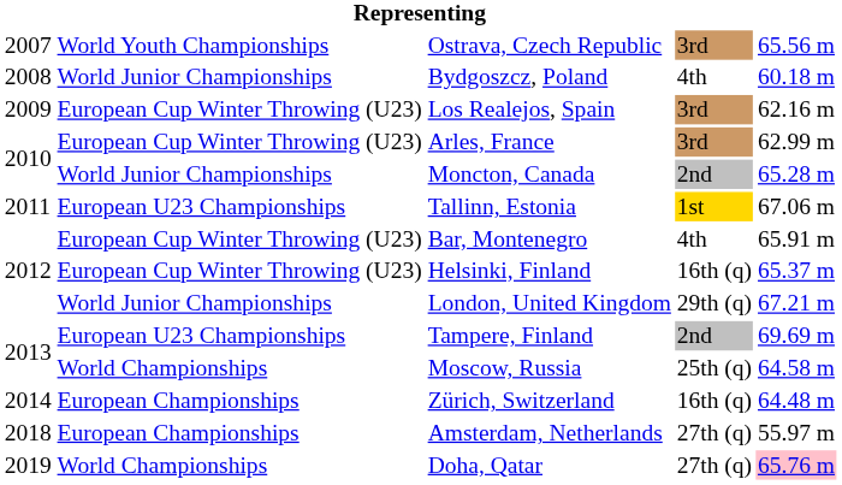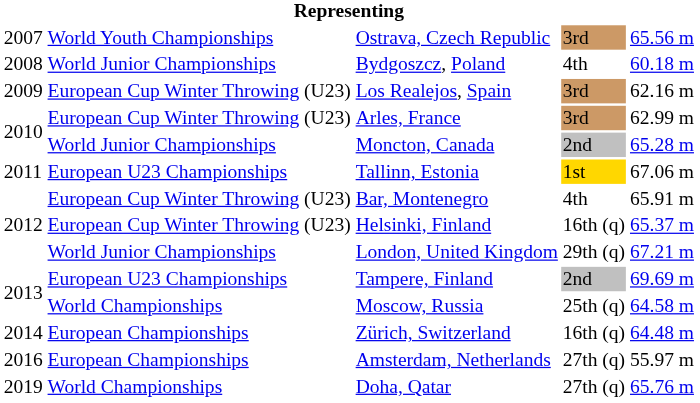 <table>
 <tr>
 <th colspan="6">Representing </th>
 </tr>
 <tr>
 <td>2007</td>
 <td><a href='#'>World Youth Championships</a></td>
 <td><a href='#'>Ostrava, Czech Republic</a></td>
 <td bgcolor=cc9966>3rd</td>
 <td><a href='#'>65.56 m</a></td>
 </tr>
 <tr>
 <td>2008</td>
 <td><a href='#'>World Junior Championships</a></td>
 <td><a href='#'>Bydgoszcz</a>, <a href='#'>Poland</a></td>
 <td>4th</td>
 <td><a href='#'>60.18 m</a></td>
 </tr>
 <tr>
 <td>2009</td>
 <td><a href='#'>European Cup Winter Throwing</a> (U23)</td>
 <td><a href='#'>Los Realejos</a>, <a href='#'>Spain</a></td>
 <td bgcolor=cc9966>3rd</td>
 <td>62.16 m</td>
 </tr>
 <tr>
 <td rowspan=2>2010</td>
 <td><a href='#'>European Cup Winter Throwing</a> (U23)</td>
 <td><a href='#'>Arles, France</a></td>
 <td bgcolor=cc9966>3rd</td>
 <td>62.99 m</td>
 </tr>
 <tr>
 <td><a href='#'>World Junior Championships</a></td>
 <td><a href='#'>Moncton, Canada</a></td>
 <td bgcolor=silver>2nd</td>
 <td><a href='#'>65.28 m</a></td>
 </tr>
 <tr>
 <td>2011</td>
 <td><a href='#'>European U23 Championships</a></td>
 <td><a href='#'>Tallinn, Estonia</a></td>
 <td bgcolor=gold>1st</td>
 <td>67.06 m</td>
 </tr>
 <tr>
 <td rowspan=3>2012</td>
 <td><a href='#'>European Cup Winter Throwing</a> (U23)</td>
 <td><a href='#'>Bar, Montenegro</a></td>
 <td>4th</td>
 <td>65.91 m</td>
 </tr>
 <tr>
 <td><a href='#'>European Cup Winter Throwing</a> (U23)</td>
 <td><a href='#'>Helsinki, Finland</a></td>
 <td>16th (q)</td>
 <td><a href='#'>65.37 m</a></td>
 </tr>
 <tr>
 <td><a href='#'>World Junior Championships</a></td>
 <td><a href='#'>London, United Kingdom</a></td>
 <td>29th (q)</td>
 <td><a href='#'>67.21 m</a></td>
 </tr>
 <tr>
 <td rowspan=2>2013</td>
 <td><a href='#'>European U23 Championships</a></td>
 <td><a href='#'>Tampere, Finland</a></td>
 <td bgcolor=silver>2nd</td>
 <td><a href='#'>69.69 m</a></td>
 </tr>
 <tr>
 <td><a href='#'>World Championships</a></td>
 <td><a href='#'>Moscow, Russia</a></td>
 <td>25th (q)</td>
 <td><a href='#'>64.58 m</a></td>
 </tr>
 <tr>
 <td>2014</td>
 <td><a href='#'>European Championships</a></td>
 <td><a href='#'>Zürich, Switzerland</a></td>
 <td>16th (q)</td>
 <td><a href='#'>64.48 m</a></td>
 </tr>
 <tr>
-<td>2018</td>
+<td>2016</td>
 <td><a href='#'>European Championships</a></td>
 <td><a href='#'>Amsterdam, Netherlands</a></td>
 <td>27th (q)</td>
 <td>55.97 m</td>
 </tr>
 <tr>
 <td>2019</td>
 <td><a href='#'>World Championships</a></td>
 <td><a href='#'>Doha, Qatar</a></td>
 <td>27th (q)</td>
-<td style="background: pink;"><a href='#'>65.76 m</a></td>
+<td><a href='#'>65.76 m</a></td>
 </tr>
 </table>
